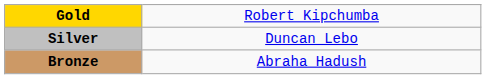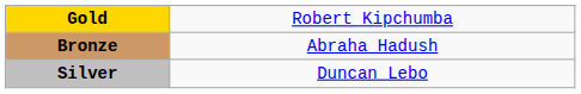 <table class="wikitable" style="text-align:center; " width="35%">
 <tr>
 <td bgcolor="gold"><strong>Gold</strong></td>
 <td><a href='#'>Robert Kipchumba</a><br>  <small><em></em></small></td>
 </tr>
 <tr>
+<td bgcolor="CC9966"><strong>Bronze</strong></td>
+<td><a href='#'>Abraha Hadush</a><br>  <small><em></em></small></td>
+</tr>
+<tr>
 <td bgcolor="silver"><strong>Silver</strong></td>
 <td><a href='#'>Duncan Lebo</a><br>  <small><em></em></small></td>
 </tr>
-<tr>
-<td bgcolor="CC9966"><strong>Bronze</strong></td>
-<td><a href='#'>Abraha Hadush</a><br>  <small><em></em></small></td>
-</tr>
 </table>
